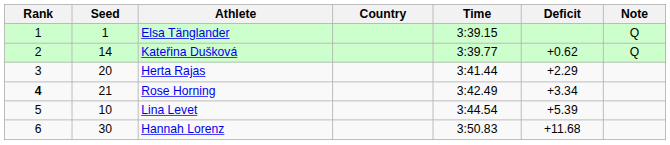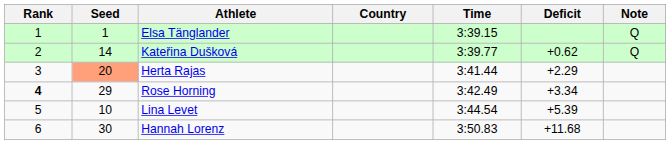 <table class="wikitable sortable" style="text-align:center" width=55%>
 <tr>
 <th>Rank</th>
 <th>Seed</th>
 <th>Athlete</th>
 <th>Country</th>
 <th>Time</th>
 <th>Deficit</th>
 <th>Note</th>
 </tr>
 <tr bgcolor=ccffcc>
 <td>1</td>
 <td>1</td>
 <td align=left><a href='#'>Elsa Tänglander</a></td>
 <td align=left></td>
 <td>3:39.15</td>
 <td></td>
 <td>Q</td>
 </tr>
 <tr bgcolor=ccffcc>
 <td>2</td>
 <td>14</td>
 <td align=left><a href='#'>Kateřina Dušková</a></td>
 <td align=left></td>
 <td>3:39.77</td>
 <td>+0.62</td>
 <td>Q</td>
 </tr>
 <tr>
 <td>3</td>
-<td>20</td>
+<td style="background: lightsalmon;">20</td>
 <td align=left><a href='#'>Herta Rajas</a></td>
 <td align=left></td>
 <td>3:41.44</td>
 <td>+2.29</td>
 <td></td>
 </tr>
 <tr>
 <td><strong>4</strong></td>
-<td>21</td>
+<td>29</td>
 <td align=left><a href='#'>Rose Horning</a></td>
 <td align=left></td>
 <td>3:42.49</td>
 <td>+3.34</td>
 <td></td>
 </tr>
 <tr>
 <td>5</td>
 <td>10</td>
 <td align=left><a href='#'>Lina Levet</a></td>
 <td align=left></td>
 <td>3:44.54</td>
 <td>+5.39</td>
 <td></td>
 </tr>
 <tr>
 <td>6</td>
 <td>30</td>
 <td align=left><a href='#'>Hannah Lorenz</a></td>
 <td align=left></td>
 <td>3:50.83</td>
 <td>+11.68</td>
 <td></td>
 </tr>
 </table>
